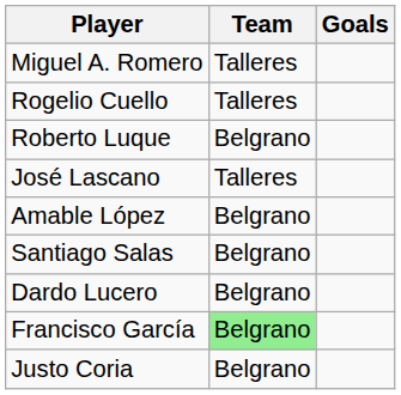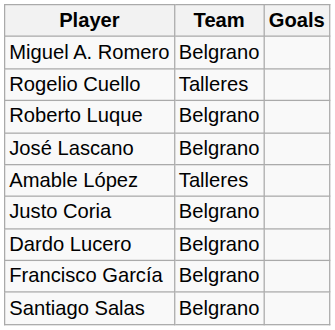 <table class="wikitable sortable">
 <tr>
 <th>Player</th>
 <th>Team</th>
 <th>Goals</th>
 </tr>
 <tr>
 <td> Miguel A. Romero</td>
-<td>Talleres</td>
+<td>Belgrano</td>
 <td></td>
 </tr>
 <tr>
 <td> Rogelio Cuello</td>
 <td>Talleres</td>
 <td></td>
 </tr>
 <tr>
 <td> Roberto Luque</td>
 <td>Belgrano</td>
 <td></td>
 </tr>
 <tr>
 <td> José Lascano</td>
+<td>Belgrano</td>
+<td></td>
+</tr>
+<tr>
+<td> Amable López</td>
 <td>Talleres</td>
 <td></td>
 </tr>
 <tr>
-<td> Amable López</td>
-<td>Belgrano</td>
-<td></td>
-</tr>
-<tr>
-<td> Santiago Salas</td>
+<td> Justo Coria</td>
 <td>Belgrano</td>
 <td></td>
 </tr>
 <tr>
 <td> Dardo Lucero</td>
 <td>Belgrano</td>
 <td></td>
 </tr>
 <tr>
 <td> Francisco García</td>
-<td style="background: lightgreen;">Belgrano</td>
+<td>Belgrano</td>
 <td></td>
 </tr>
 <tr>
-<td> Justo Coria</td>
+<td> Santiago Salas</td>
 <td>Belgrano</td>
 <td></td>
 </tr>
 </table>
